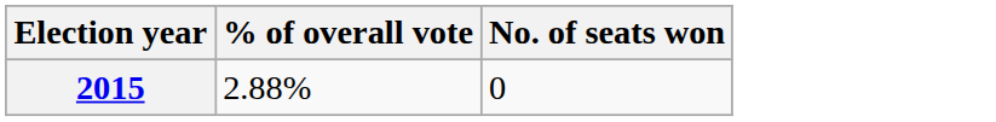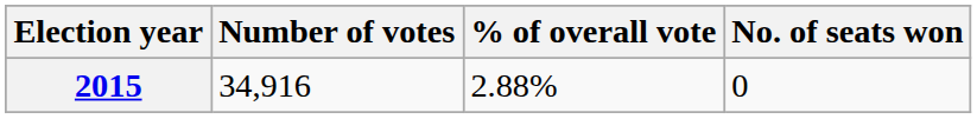 <table class="wikitable">
 <tr>
 <th>Election year</th>
+<th>Number of votes</th>
 <th>% of overall vote</th>
 <th>No. of seats won</th>
 </tr>
 <tr>
 <th><a href='#'>2015</a></th>
+<td>34,916</td>
 <td>2.88%</td>
 <td>0</td>
 </tr>
 </table>
